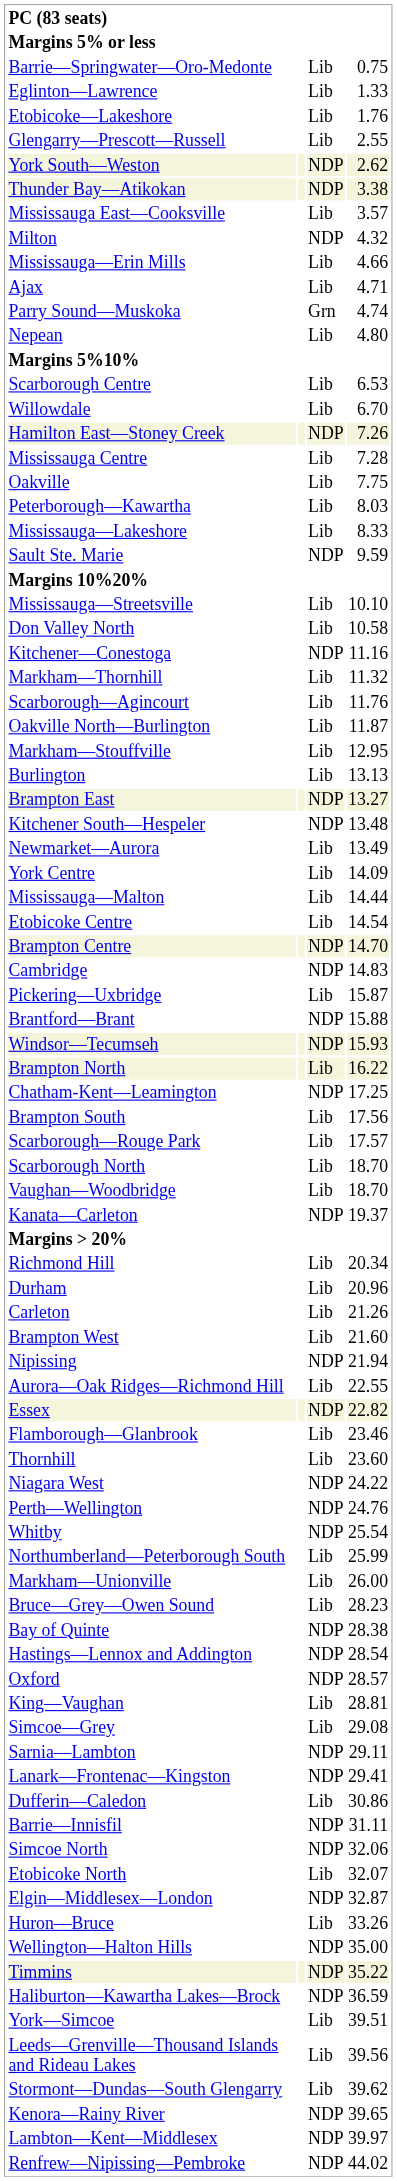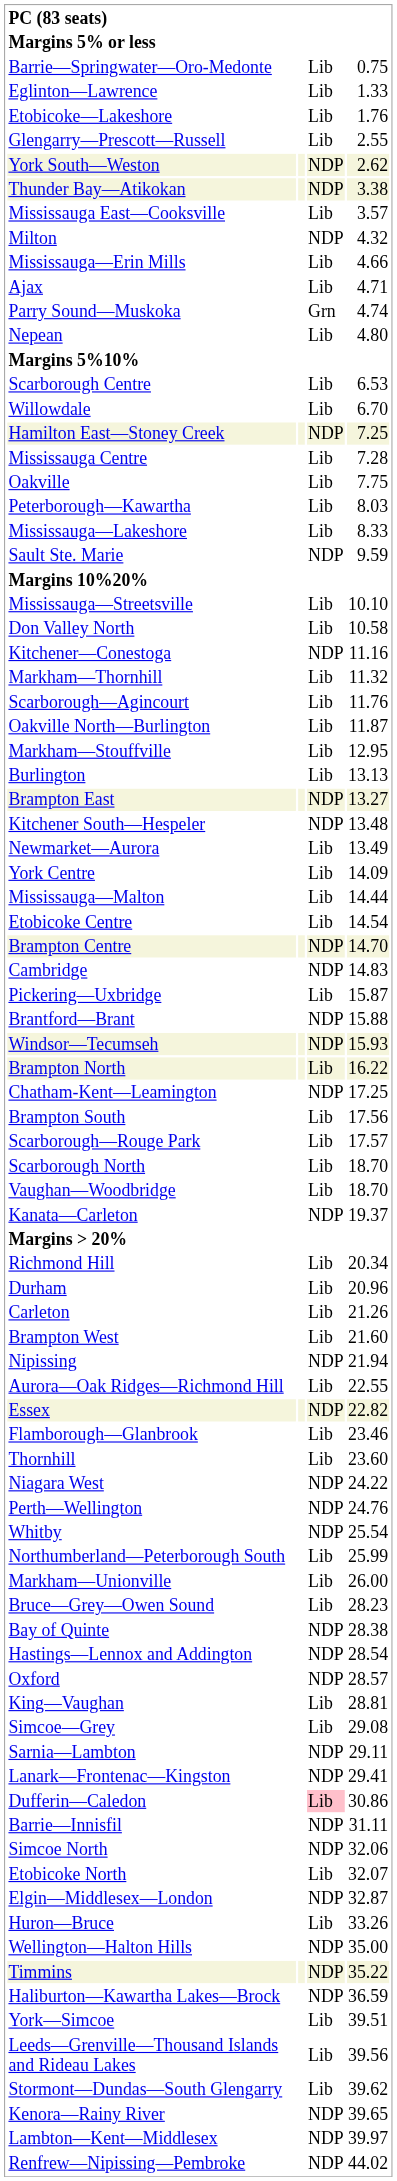 <table style="float:left; width: 350px; border-spacing: 2px; border: 1px solid darkgray;">
 <tr>
 <td><strong>PC (83 seats)</strong></td>
 </tr>
 <tr>
 <td><strong>Margins 5% or less</strong></td>
 </tr>
 <tr>
 <td><a href='#'>Barrie—Springwater—Oro-Medonte</a></td>
 <td> </td>
 <td>Lib</td>
 <td align="right">0.75</td>
 </tr>
 <tr>
 <td><a href='#'>Eglinton—Lawrence</a></td>
 <td> </td>
 <td>Lib</td>
 <td align="right">1.33</td>
 </tr>
 <tr>
 <td><a href='#'>Etobicoke—Lakeshore</a></td>
 <td> </td>
 <td>Lib</td>
 <td align="right">1.76</td>
 </tr>
 <tr>
 <td><a href='#'>Glengarry—Prescott—Russell</a></td>
 <td> </td>
 <td>Lib</td>
 <td align="right">2.55</td>
 </tr>
 <tr style="background-color:#F5F5DC;">
 <td><a href='#'>York South—Weston</a></td>
 <td> </td>
 <td>NDP</td>
 <td align="right">2.62</td>
 </tr>
 <tr style="background-color:#F5F5DC;">
 <td><a href='#'>Thunder Bay—Atikokan</a></td>
 <td> </td>
 <td>NDP</td>
 <td align="right">3.38</td>
 </tr>
 <tr>
 <td><a href='#'>Mississauga East—Cooksville</a></td>
 <td> </td>
 <td>Lib</td>
 <td align="right">3.57</td>
 </tr>
 <tr>
 <td><a href='#'>Milton</a></td>
 <td> </td>
 <td>NDP</td>
 <td align="right">4.32</td>
 </tr>
 <tr>
 <td><a href='#'>Mississauga—Erin Mills</a></td>
 <td> </td>
 <td>Lib</td>
 <td align="right">4.66</td>
 </tr>
 <tr>
 <td><a href='#'>Ajax</a></td>
 <td> </td>
 <td>Lib</td>
 <td align="right">4.71</td>
 </tr>
 <tr>
 <td><a href='#'>Parry Sound—Muskoka</a></td>
 <td> </td>
 <td>Grn</td>
 <td align="right">4.74</td>
 </tr>
 <tr>
 <td><a href='#'>Nepean</a></td>
 <td> </td>
 <td>Lib</td>
 <td align="right">4.80</td>
 </tr>
 <tr>
 <td><strong>Margins 5%10%</strong></td>
 </tr>
 <tr>
 <td><a href='#'>Scarborough Centre</a></td>
 <td> </td>
 <td>Lib</td>
 <td align="right">6.53</td>
 </tr>
 <tr>
 <td><a href='#'>Willowdale</a></td>
 <td> </td>
 <td>Lib</td>
 <td align="right">6.70</td>
 </tr>
 <tr style="background-color:#F5F5DC;">
 <td><a href='#'>Hamilton East—Stoney Creek</a></td>
 <td> </td>
 <td>NDP</td>
-<td align="right">7.26</td>
+<td align="right">7.25</td>
 </tr>
 <tr>
 <td><a href='#'>Mississauga Centre</a></td>
 <td> </td>
 <td>Lib</td>
 <td align="right">7.28</td>
 </tr>
 <tr>
 <td><a href='#'>Oakville</a></td>
 <td> </td>
 <td>Lib</td>
 <td align="right">7.75</td>
 </tr>
 <tr>
 <td><a href='#'>Peterborough—Kawartha</a></td>
 <td> </td>
 <td>Lib</td>
 <td align="right">8.03</td>
 </tr>
 <tr>
 <td><a href='#'>Mississauga—Lakeshore</a></td>
 <td> </td>
 <td>Lib</td>
 <td align="right">8.33</td>
 </tr>
 <tr>
 <td><a href='#'>Sault Ste. Marie</a></td>
 <td> </td>
 <td>NDP</td>
 <td align="right">9.59</td>
 </tr>
 <tr>
 <td><strong>Margins 10%20%</strong></td>
 </tr>
 <tr>
 <td><a href='#'>Mississauga—Streetsville</a></td>
 <td> </td>
 <td>Lib</td>
 <td align="right">10.10</td>
 </tr>
 <tr>
 <td><a href='#'>Don Valley North</a></td>
 <td> </td>
 <td>Lib</td>
 <td align="right">10.58</td>
 </tr>
 <tr>
 <td><a href='#'>Kitchener—Conestoga</a></td>
 <td> </td>
 <td>NDP</td>
 <td align="right">11.16</td>
 </tr>
 <tr>
 <td><a href='#'>Markham—Thornhill</a></td>
 <td> </td>
 <td>Lib</td>
 <td align="right">11.32</td>
 </tr>
 <tr>
 <td><a href='#'>Scarborough—Agincourt</a></td>
 <td> </td>
 <td>Lib</td>
 <td align="right">11.76</td>
 </tr>
 <tr>
 <td><a href='#'>Oakville North—Burlington</a></td>
 <td> </td>
 <td>Lib</td>
 <td align="right">11.87</td>
 </tr>
 <tr>
 <td><a href='#'>Markham—Stouffville</a></td>
 <td> </td>
 <td>Lib</td>
 <td align="right">12.95</td>
 </tr>
 <tr>
 <td><a href='#'>Burlington</a></td>
 <td> </td>
 <td>Lib</td>
 <td align="right">13.13</td>
 </tr>
 <tr style="background-color:#F5F5DC;">
 <td><a href='#'>Brampton East</a></td>
 <td> </td>
 <td>NDP</td>
 <td align="right">13.27</td>
 </tr>
 <tr>
 <td><a href='#'>Kitchener South—Hespeler</a></td>
 <td> </td>
 <td>NDP</td>
 <td align="right">13.48</td>
 </tr>
 <tr>
 <td><a href='#'>Newmarket—Aurora</a></td>
 <td> </td>
 <td>Lib</td>
 <td align="right">13.49</td>
 </tr>
 <tr>
 <td><a href='#'>York Centre</a></td>
 <td> </td>
 <td>Lib</td>
 <td align="right">14.09</td>
 </tr>
 <tr>
 <td><a href='#'>Mississauga—Malton</a></td>
 <td> </td>
 <td>Lib</td>
 <td align="right">14.44</td>
 </tr>
 <tr>
 <td><a href='#'>Etobicoke Centre</a></td>
 <td> </td>
 <td>Lib</td>
 <td align="right">14.54</td>
 </tr>
 <tr style="background-color:#F5F5DC;">
 <td><a href='#'>Brampton Centre</a></td>
 <td> </td>
 <td>NDP</td>
 <td align="right">14.70</td>
 </tr>
 <tr>
 <td><a href='#'>Cambridge</a></td>
 <td> </td>
 <td>NDP</td>
 <td align="right">14.83</td>
 </tr>
 <tr>
 <td><a href='#'>Pickering—Uxbridge</a></td>
 <td> </td>
 <td>Lib</td>
 <td align="right">15.87</td>
 </tr>
 <tr>
 <td><a href='#'>Brantford—Brant</a></td>
 <td> </td>
 <td>NDP</td>
 <td align="right">15.88</td>
 </tr>
 <tr style="background-color:#F5F5DC;">
 <td><a href='#'>Windsor—Tecumseh</a></td>
 <td> </td>
 <td>NDP</td>
 <td align="right">15.93</td>
 </tr>
 <tr style="background-color:#F5F5DC;">
 <td><a href='#'>Brampton North</a></td>
 <td> </td>
 <td>Lib</td>
 <td align="right">16.22</td>
 </tr>
 <tr>
 <td><a href='#'>Chatham-Kent—Leamington</a></td>
 <td> </td>
 <td>NDP</td>
 <td align="right">17.25</td>
 </tr>
 <tr>
 <td><a href='#'>Brampton South</a></td>
 <td> </td>
 <td>Lib</td>
 <td align="right">17.56</td>
 </tr>
 <tr>
 <td><a href='#'>Scarborough—Rouge Park</a></td>
 <td> </td>
 <td>Lib</td>
 <td align="right">17.57</td>
 </tr>
 <tr>
 <td><a href='#'>Scarborough North</a></td>
 <td> </td>
 <td>Lib</td>
 <td align="right">18.70</td>
 </tr>
 <tr>
 <td><a href='#'>Vaughan—Woodbridge</a></td>
 <td> </td>
 <td>Lib</td>
 <td align="right">18.70</td>
 </tr>
 <tr>
 <td><a href='#'>Kanata—Carleton</a></td>
 <td> </td>
 <td>NDP</td>
 <td align="right">19.37</td>
 </tr>
 <tr>
 <td><strong>Margins > 20%</strong></td>
 </tr>
 <tr>
 <td><a href='#'>Richmond Hill</a></td>
 <td> </td>
 <td>Lib</td>
 <td align="right">20.34</td>
 </tr>
 <tr>
 <td><a href='#'>Durham</a></td>
 <td> </td>
 <td>Lib</td>
 <td align="right">20.96</td>
 </tr>
 <tr>
 <td><a href='#'>Carleton</a></td>
 <td> </td>
 <td>Lib</td>
 <td align="right">21.26</td>
 </tr>
 <tr>
 <td><a href='#'>Brampton West</a></td>
 <td> </td>
 <td>Lib</td>
 <td align="right">21.60</td>
 </tr>
 <tr>
 <td><a href='#'>Nipissing</a></td>
 <td> </td>
 <td>NDP</td>
 <td align="right">21.94</td>
 </tr>
 <tr>
 <td><a href='#'>Aurora—Oak Ridges—Richmond Hill</a></td>
 <td> </td>
 <td>Lib</td>
 <td align="right">22.55</td>
 </tr>
 <tr style="background-color:#F5F5DC;">
 <td><a href='#'>Essex</a></td>
 <td> </td>
 <td>NDP</td>
 <td align="right">22.82</td>
 </tr>
 <tr>
 <td><a href='#'>Flamborough—Glanbrook</a></td>
 <td> </td>
 <td>Lib</td>
 <td align="right">23.46</td>
 </tr>
 <tr>
 <td><a href='#'>Thornhill</a></td>
 <td> </td>
 <td>Lib</td>
 <td align="right">23.60</td>
 </tr>
 <tr>
 <td><a href='#'>Niagara West</a></td>
 <td> </td>
 <td>NDP</td>
 <td align="right">24.22</td>
 </tr>
 <tr>
 <td><a href='#'>Perth—Wellington</a></td>
 <td> </td>
 <td>NDP</td>
 <td align="right">24.76</td>
 </tr>
 <tr>
 <td><a href='#'>Whitby</a></td>
 <td> </td>
 <td>NDP</td>
 <td align="right">25.54</td>
 </tr>
 <tr>
 <td><a href='#'>Northumberland—Peterborough South</a></td>
 <td> </td>
 <td>Lib</td>
 <td align="right">25.99</td>
 </tr>
 <tr>
 <td><a href='#'>Markham—Unionville</a></td>
 <td> </td>
 <td>Lib</td>
 <td align="right">26.00</td>
 </tr>
 <tr>
 <td><a href='#'>Bruce—Grey—Owen Sound</a></td>
 <td> </td>
 <td>Lib</td>
 <td align="right">28.23</td>
 </tr>
 <tr>
 <td><a href='#'>Bay of Quinte</a></td>
 <td> </td>
 <td>NDP</td>
 <td align="right">28.38</td>
 </tr>
 <tr>
 <td><a href='#'>Hastings—Lennox and Addington</a></td>
 <td> </td>
 <td>NDP</td>
 <td align="right">28.54</td>
 </tr>
 <tr>
 <td><a href='#'>Oxford</a></td>
 <td> </td>
 <td>NDP</td>
 <td align="right">28.57</td>
 </tr>
 <tr>
 <td><a href='#'>King—Vaughan</a></td>
 <td> </td>
 <td>Lib</td>
 <td align="right">28.81</td>
 </tr>
 <tr>
 <td><a href='#'>Simcoe—Grey</a></td>
 <td> </td>
 <td>Lib</td>
 <td align="right">29.08</td>
 </tr>
 <tr>
 <td><a href='#'>Sarnia—Lambton</a></td>
 <td> </td>
 <td>NDP</td>
 <td align="right">29.11</td>
 </tr>
 <tr>
 <td><a href='#'>Lanark—Frontenac—Kingston</a></td>
 <td> </td>
 <td>NDP</td>
 <td align="right">29.41</td>
 </tr>
 <tr>
 <td><a href='#'>Dufferin—Caledon</a></td>
 <td> </td>
-<td>Lib</td>
+<td style="background: pink;">Lib</td>
 <td align="right">30.86</td>
 </tr>
 <tr>
 <td><a href='#'>Barrie—Innisfil</a></td>
 <td> </td>
 <td>NDP</td>
 <td align="right">31.11</td>
 </tr>
 <tr>
 <td><a href='#'>Simcoe North</a></td>
 <td> </td>
 <td>NDP</td>
 <td align="right">32.06</td>
 </tr>
 <tr>
 <td><a href='#'>Etobicoke North</a></td>
 <td> </td>
 <td>Lib</td>
 <td align="right">32.07</td>
 </tr>
 <tr>
 <td><a href='#'>Elgin—Middlesex—London</a></td>
 <td> </td>
 <td>NDP</td>
 <td align="right">32.87</td>
 </tr>
 <tr>
 <td><a href='#'>Huron—Bruce</a></td>
 <td> </td>
 <td>Lib</td>
 <td align="right">33.26</td>
 </tr>
 <tr>
 <td><a href='#'>Wellington—Halton Hills</a></td>
 <td> </td>
 <td>NDP</td>
 <td align="right">35.00</td>
 </tr>
 <tr style="background-color:#F5F5DC;">
 <td><a href='#'>Timmins</a></td>
 <td> </td>
 <td>NDP</td>
 <td align="right">35.22</td>
 </tr>
 <tr>
 <td><a href='#'>Haliburton—Kawartha Lakes—Brock</a></td>
 <td> </td>
 <td>NDP</td>
 <td align="right">36.59</td>
 </tr>
 <tr>
 <td><a href='#'>York—Simcoe</a></td>
 <td> </td>
 <td>Lib</td>
 <td align="right">39.51</td>
 </tr>
 <tr>
 <td><a href='#'>Leeds—Grenville—Thousand Islands and Rideau Lakes</a></td>
 <td> </td>
 <td>Lib</td>
 <td align="right">39.56</td>
 </tr>
 <tr>
 <td><a href='#'>Stormont—Dundas—South Glengarry</a></td>
 <td> </td>
 <td>Lib</td>
 <td align="right">39.62</td>
 </tr>
 <tr>
 <td><a href='#'>Kenora—Rainy River</a></td>
 <td> </td>
 <td>NDP</td>
 <td align="right">39.65</td>
 </tr>
 <tr>
 <td><a href='#'>Lambton—Kent—Middlesex</a></td>
 <td> </td>
 <td>NDP</td>
 <td align="right">39.97</td>
 </tr>
 <tr>
 <td><a href='#'>Renfrew—Nipissing—Pembroke</a></td>
 <td> </td>
 <td>NDP</td>
 <td align="right">44.02</td>
 </tr>
 </table>
